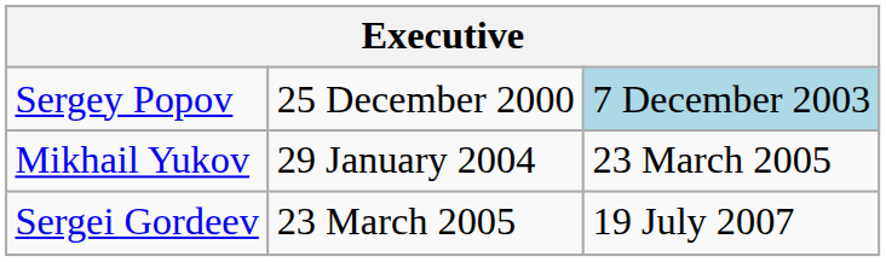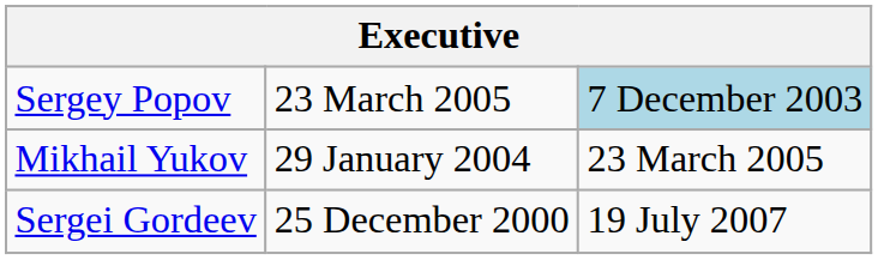 <table class="wikitable sortable">
 <tr>
 <th colspan=3>Executive</th>
 </tr>
 <tr>
 <td><a href='#'>Sergey Popov</a></td>
-<td>25 December 2000</td>
+<td>23 March 2005</td>
 <td style="background: lightblue;">7 December 2003</td>
 </tr>
 <tr>
 <td><a href='#'>Mikhail Yukov</a></td>
 <td>29 January 2004</td>
 <td>23 March 2005</td>
 </tr>
 <tr>
 <td><a href='#'>Sergei Gordeev</a></td>
-<td>23 March 2005</td>
+<td>25 December 2000</td>
 <td>19 July 2007</td>
 </tr>
 </table>
